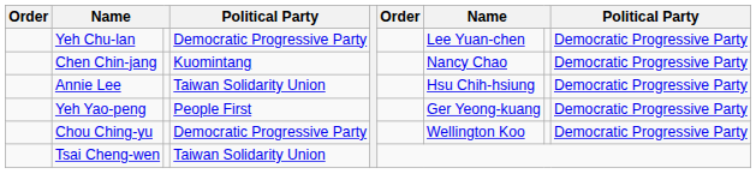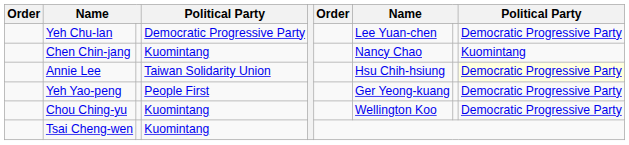 <table class=wikitable>
 <tr>
 <th>Order</th>
 <th colspan=2>Name</th>
 <th>Political Party</th>
 <th rowspan=7></th>
 <th>Order</th>
 <th colspan=2>Name</th>
 <th>Political Party</th>
 </tr>
 <tr>
 <td align=center bgcolor=></td>
 <td><a href='#'>Yeh Chu-lan</a></td>
 <td></td>
 <td><a href='#'>Democratic Progressive Party</a></td>
 <td align=center bgcolor=></td>
 <td><a href='#'>Lee Yuan-chen</a></td>
 <td></td>
 <td><a href='#'>Democratic Progressive Party</a></td>
 </tr>
 <tr>
 <td align=center bgcolor=></td>
 <td><a href='#'>Chen Chin-jang</a></td>
 <td></td>
 <td><a href='#'>Kuomintang</a></td>
 <td align=center bgcolor=></td>
 <td><a href='#'>Nancy Chao</a></td>
 <td></td>
-<td><a href='#'>Democratic Progressive Party</a></td>
+<td><a href='#'>Kuomintang</a></td>
 </tr>
 <tr>
 <td align=center bgcolor=></td>
 <td><a href='#'>Annie Lee</a></td>
 <td></td>
 <td><a href='#'>Taiwan Solidarity Union</a></td>
 <td align=center bgcolor=></td>
 <td><a href='#'>Hsu Chih-hsiung</a></td>
 <td></td>
-<td><a href='#'>Democratic Progressive Party</a></td>
+<td style="background: lightyellow;"><a href='#'>Democratic Progressive Party</a></td>
 </tr>
 <tr>
 <td align=center bgcolor=></td>
 <td><a href='#'>Yeh Yao-peng</a></td>
 <td></td>
 <td><a href='#'>People First</a></td>
 <td align=center bgcolor=></td>
 <td><a href='#'>Ger Yeong-kuang</a></td>
 <td></td>
 <td><a href='#'>Democratic Progressive Party</a></td>
 </tr>
 <tr>
 <td align=center bgcolor=></td>
 <td><a href='#'>Chou Ching-yu</a></td>
 <td></td>
-<td><a href='#'>Democratic Progressive Party</a></td>
+<td><a href='#'>Kuomintang</a></td>
 <td align=center bgcolor=></td>
 <td><a href='#'>Wellington Koo</a></td>
 <td></td>
 <td><a href='#'>Democratic Progressive Party</a></td>
 </tr>
 <tr>
 <td align=center bgcolor=></td>
 <td><a href='#'>Tsai Cheng-wen</a></td>
 <td></td>
-<td><a href='#'>Taiwan Solidarity Union</a></td>
+<td><a href='#'>Kuomintang</a></td>
 <td colspan=4></td>
 </tr>
 </table>
